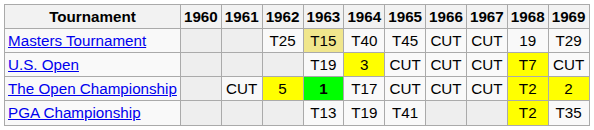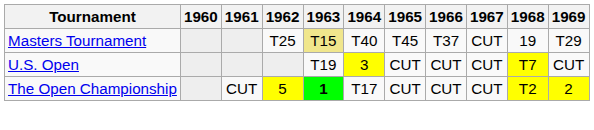 <table class="wikitable" style="font-size:95%;text-align:center;">
 <tr>
 <th>Tournament</th>
 <th>1960</th>
 <th>1961</th>
 <th>1962</th>
 <th>1963</th>
 <th>1964</th>
 <th>1965</th>
 <th>1966</th>
 <th>1967</th>
 <th>1968</th>
 <th>1969</th>
 </tr>
 <tr>
 <td align=left><a href='#'>Masters Tournament</a></td>
 <td style="background:#eeeeee;"></td>
 <td style="background:#eeeeee;"></td>
 <td>T25</td>
 <td style="background: khaki;">T15</td>
 <td>T40</td>
 <td>T45</td>
-<td>CUT</td>
+<td>T37</td>
 <td>CUT</td>
 <td>19</td>
 <td>T29</td>
 </tr>
 <tr>
 <td align=left><a href='#'>U.S. Open</a></td>
 <td style="background:#eeeeee;"></td>
 <td style="background:#eeeeee;"></td>
 <td style="background:#eeeeee;"></td>
 <td>T19</td>
 <td style="background:yellow;">3</td>
 <td>CUT</td>
 <td>CUT</td>
 <td>CUT</td>
 <td style="background:yellow;">T7</td>
 <td>CUT</td>
 </tr>
 <tr>
 <td align=left><a href='#'>The Open Championship</a></td>
 <td style="background:#eeeeee;"></td>
 <td>CUT</td>
 <td style="background:yellow;">5</td>
 <td style="background:lime;"><strong>1</strong></td>
 <td>T17</td>
 <td>CUT</td>
 <td>CUT</td>
 <td>CUT</td>
 <td style="background:yellow;">T2</td>
 <td style="background:yellow;">2</td>
 </tr>
-<tr>
-<td align=left><a href='#'>PGA Championship</a></td>
-<td style="background:#eeeeee;"></td>
-<td style="background:#eeeeee;"></td>
-<td style="background:#eeeeee;"></td>
-<td>T13</td>
-<td>T19</td>
-<td>T41</td>
-<td style="background:#eeeeee;"></td>
-<td style="background:#eeeeee;"></td>
-<td style="background:yellow;">T2</td>
-<td>T35</td>
-</tr>
 </table>
